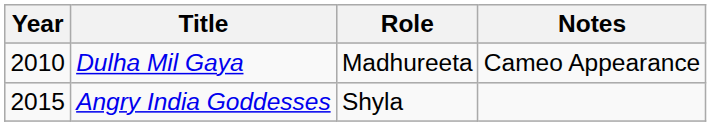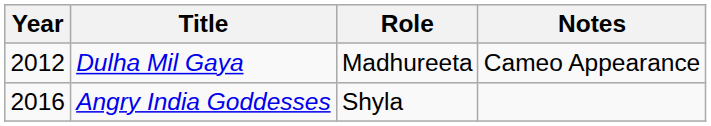 <table class="wikitable">
 <tr>
 <th>Year</th>
 <th>Title</th>
 <th>Role</th>
 <th>Notes</th>
 </tr>
 <tr>
-<td>2010</td>
+<td>2012</td>
 <td><em><a href='#'>Dulha Mil Gaya</a></em></td>
 <td>Madhureeta</td>
 <td>Cameo Appearance</td>
 </tr>
 <tr>
-<td>2015</td>
+<td>2016</td>
 <td><em><a href='#'>Angry India Goddesses</a></em></td>
 <td>Shyla</td>
 <td></td>
 </tr>
 </table>
